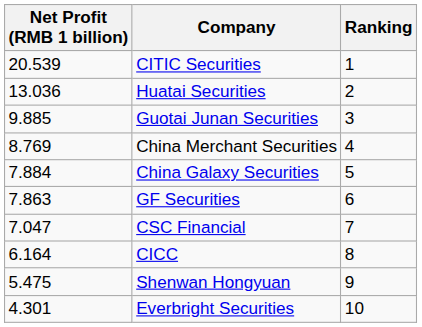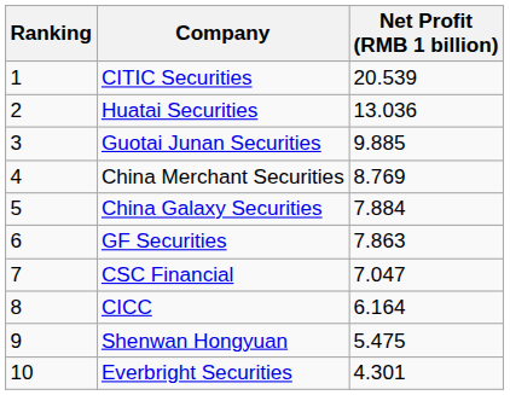 <table class="wikitable sortable" border="1">
 <tr>
+<th>Ranking</th>
+<th>Company</th>
 <th>Net Profit<br>(RMB 1 billion)</th>
-<th>Company</th>
-<th>Ranking</th>
 </tr>
 <tr>
+<td>1</td>
+<td><a href='#'>CITIC Securities</a></td>
 <td>20.539</td>
-<td><a href='#'>CITIC Securities</a></td>
-<td>1</td>
 </tr>
 <tr>
+<td>2</td>
+<td><a href='#'>Huatai Securities</a></td>
 <td>13.036</td>
-<td><a href='#'>Huatai Securities</a></td>
-<td>2</td>
 </tr>
 <tr>
+<td>3</td>
+<td><a href='#'>Guotai Junan Securities</a></td>
 <td>9.885</td>
-<td><a href='#'>Guotai Junan Securities</a></td>
-<td>3</td>
 </tr>
 <tr>
+<td>4</td>
+<td>China Merchant Securities</td>
 <td>8.769</td>
-<td>China Merchant Securities</td>
-<td>4</td>
 </tr>
 <tr>
+<td>5</td>
+<td><a href='#'>China Galaxy Securities</a></td>
 <td>7.884</td>
-<td><a href='#'>China Galaxy Securities</a></td>
-<td>5</td>
 </tr>
 <tr>
+<td>6</td>
+<td><a href='#'>GF Securities</a></td>
 <td>7.863</td>
-<td><a href='#'>GF Securities</a></td>
-<td>6</td>
 </tr>
 <tr>
+<td>7</td>
+<td><a href='#'>CSC Financial</a></td>
 <td>7.047</td>
-<td><a href='#'>CSC Financial</a></td>
-<td>7</td>
 </tr>
 <tr>
+<td>8</td>
+<td><a href='#'>CICC</a></td>
 <td>6.164</td>
-<td><a href='#'>CICC</a></td>
-<td>8</td>
 </tr>
 <tr>
+<td>9</td>
+<td><a href='#'>Shenwan Hongyuan</a></td>
 <td>5.475</td>
-<td><a href='#'>Shenwan Hongyuan</a></td>
-<td>9</td>
 </tr>
 <tr>
+<td>10</td>
+<td><a href='#'>Everbright Securities</a></td>
 <td>4.301</td>
-<td><a href='#'>Everbright Securities</a></td>
-<td>10</td>
 </tr>
 </table>
